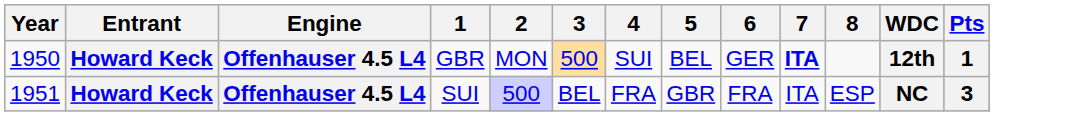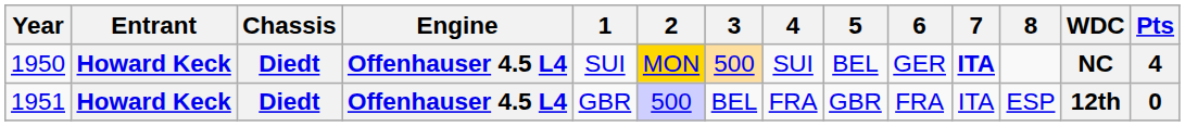 <table class="wikitable" style="text-align:center; font-size:90%">
 <tr>
 <th>Year</th>
 <th>Entrant</th>
+<th>Chassis</th>
 <th>Engine</th>
 <th>1</th>
 <th>2</th>
 <th>3</th>
 <th>4</th>
 <th>5</th>
 <th>6</th>
 <th>7</th>
 <th>8</th>
 <th>WDC</th>
 <th><a href='#'>Pts</a></th>
 </tr>
 <tr>
 <td><a href='#'>1950</a></td>
 <th><a href='#'>Howard Keck</a></th>
+<th><a href='#'>Diedt</a></th>
 <th><a href='#'>Offenhauser</a> 4.5 <a href='#'>L4</a></th>
-<td><a href='#'>GBR</a></td>
-<td><a href='#'>MON</a></td>
+<td><a href='#'>SUI</a></td>
+<td style="background: gold;"><a href='#'>MON</a></td>
 <td style="background:#FFDF9F;"><a href='#'>500</a><br></td>
 <td><a href='#'>SUI</a></td>
 <td><a href='#'>BEL</a></td>
 <td><a href='#'>GER</a></td>
 <td><strong><a href='#'>ITA</a></strong></td>
 <td></td>
-<th>12th</th>
-<th>1</th>
+<th>NC</th>
+<th>4</th>
 </tr>
 <tr>
 <td><a href='#'>1951</a></td>
 <th><a href='#'>Howard Keck</a></th>
+<th><a href='#'>Diedt</a></th>
 <th><a href='#'>Offenhauser</a> 4.5 <a href='#'>L4</a></th>
-<td><a href='#'>SUI</a></td>
+<td><a href='#'>GBR</a></td>
 <td style="background:#CFCFFF;"><a href='#'>500</a><br></td>
 <td><a href='#'>BEL</a></td>
 <td><a href='#'>FRA</a></td>
 <td><a href='#'>GBR</a></td>
 <td><a href='#'>FRA</a></td>
 <td><a href='#'>ITA</a></td>
 <td><a href='#'>ESP</a></td>
-<th>NC</th>
-<th>3</th>
+<th>12th</th>
+<th>0</th>
 </tr>
 </table>
